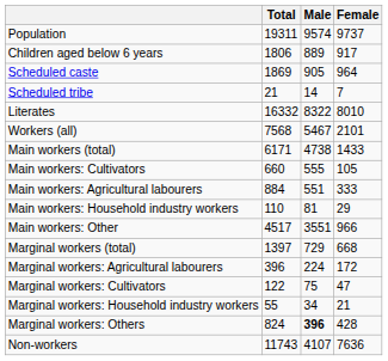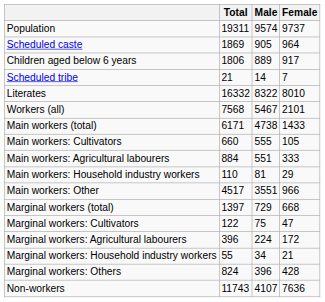 <table class="wikitable sortable">
 <tr>
 <th></th>
 <th>Total</th>
 <th>Male</th>
 <th>Female</th>
 </tr>
 <tr>
 <td>Population</td>
 <td>19311</td>
 <td>9574</td>
 <td>9737</td>
 </tr>
 <tr>
+<td><a href='#'>Scheduled caste</a></td>
+<td>1869</td>
+<td>905</td>
+<td>964</td>
+</tr>
+<tr>
 <td>Children aged below 6 years</td>
 <td>1806</td>
 <td>889</td>
 <td>917</td>
-</tr>
-<tr>
-<td><a href='#'>Scheduled caste</a></td>
-<td>1869</td>
-<td>905</td>
-<td>964</td>
 </tr>
 <tr>
 <td><a href='#'>Scheduled tribe</a></td>
 <td>21</td>
 <td>14</td>
 <td>7</td>
 </tr>
 <tr>
 <td>Literates</td>
 <td>16332</td>
 <td>8322</td>
 <td>8010</td>
 </tr>
 <tr>
 <td>Workers (all)</td>
 <td>7568</td>
 <td>5467</td>
 <td>2101</td>
 </tr>
 <tr>
 <td>Main workers (total)</td>
 <td>6171</td>
 <td>4738</td>
 <td>1433</td>
 </tr>
 <tr>
 <td>Main workers: Cultivators</td>
 <td>660</td>
 <td>555</td>
 <td>105</td>
 </tr>
 <tr>
 <td>Main workers: Agricultural labourers</td>
 <td>884</td>
 <td>551</td>
 <td>333</td>
 </tr>
 <tr>
 <td>Main workers: Household industry workers</td>
 <td>110</td>
 <td>81</td>
 <td>29</td>
 </tr>
 <tr>
 <td>Main workers: Other</td>
 <td>4517</td>
 <td>3551</td>
 <td>966</td>
 </tr>
 <tr>
 <td>Marginal workers (total)</td>
 <td>1397</td>
 <td>729</td>
 <td>668</td>
 </tr>
 <tr>
+<td>Marginal workers: Cultivators</td>
+<td>122</td>
+<td>75</td>
+<td>47</td>
+</tr>
+<tr>
 <td>Marginal workers: Agricultural labourers</td>
 <td>396</td>
 <td>224</td>
 <td>172</td>
-</tr>
-<tr>
-<td>Marginal workers: Cultivators</td>
-<td>122</td>
-<td>75</td>
-<td>47</td>
 </tr>
 <tr>
 <td>Marginal workers: Household industry workers</td>
 <td>55</td>
 <td>34</td>
 <td>21</td>
 </tr>
 <tr>
 <td>Marginal workers: Others</td>
 <td>824</td>
-<td><strong>396</strong></td>
+<td>396</td>
 <td>428</td>
 </tr>
 <tr>
 <td>Non-workers</td>
 <td>11743</td>
 <td>4107</td>
 <td>7636</td>
 </tr>
 </table>
